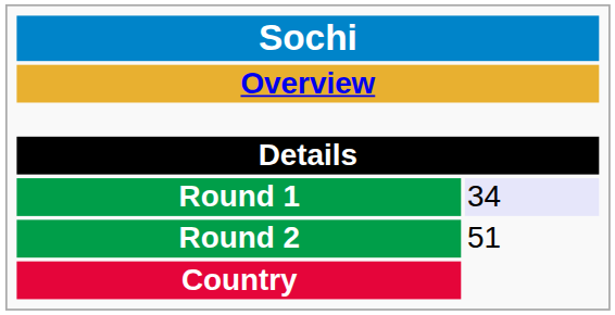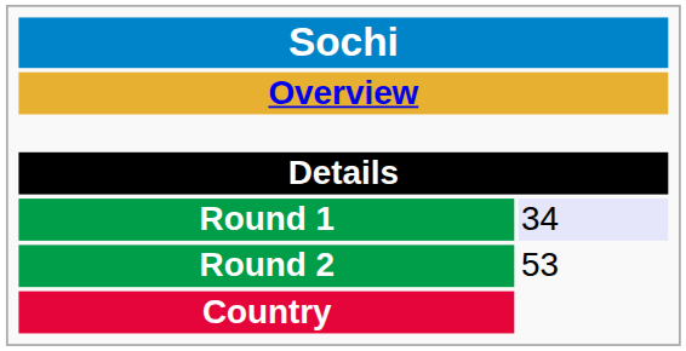 <table class="infobox" style="width: 20em;">
 <tr>
 <th colspan="2"  style="text-align:center; background:#0084c9; color:#fff;"><big>Sochi</big></th>
 </tr>
 <tr>
 <td colspan="2" style="background:#e8b030; text-align: center;"><strong><a href='#'>Overview</a></strong></td>
 </tr>
 <tr>
 <td colspan="2"  style="text-align:center; font-size:85%; padding:0.5em;"></td>
 </tr>
 <tr>
 <th colspan="2"  style="text-align:center; background:#000; color:#fff;">Details</th>
 </tr>
 <tr>
 <th style="text-align:center; background:#009e49; color:#fff;">Round 1</th>
 <td valign="top" style="background: lavender;">34</td>
 </tr>
 <tr>
 <th style="text-align:center; background:#009e49; color:#fff;">Round 2</th>
-<td valign="top">51</td>
+<td valign="top">53</td>
 </tr>
 <tr>
 <th style="text-align:center; background:#e5053a; color:#fff;">Country</th>
 <td valign="top"></td>
 </tr>
 </table>
